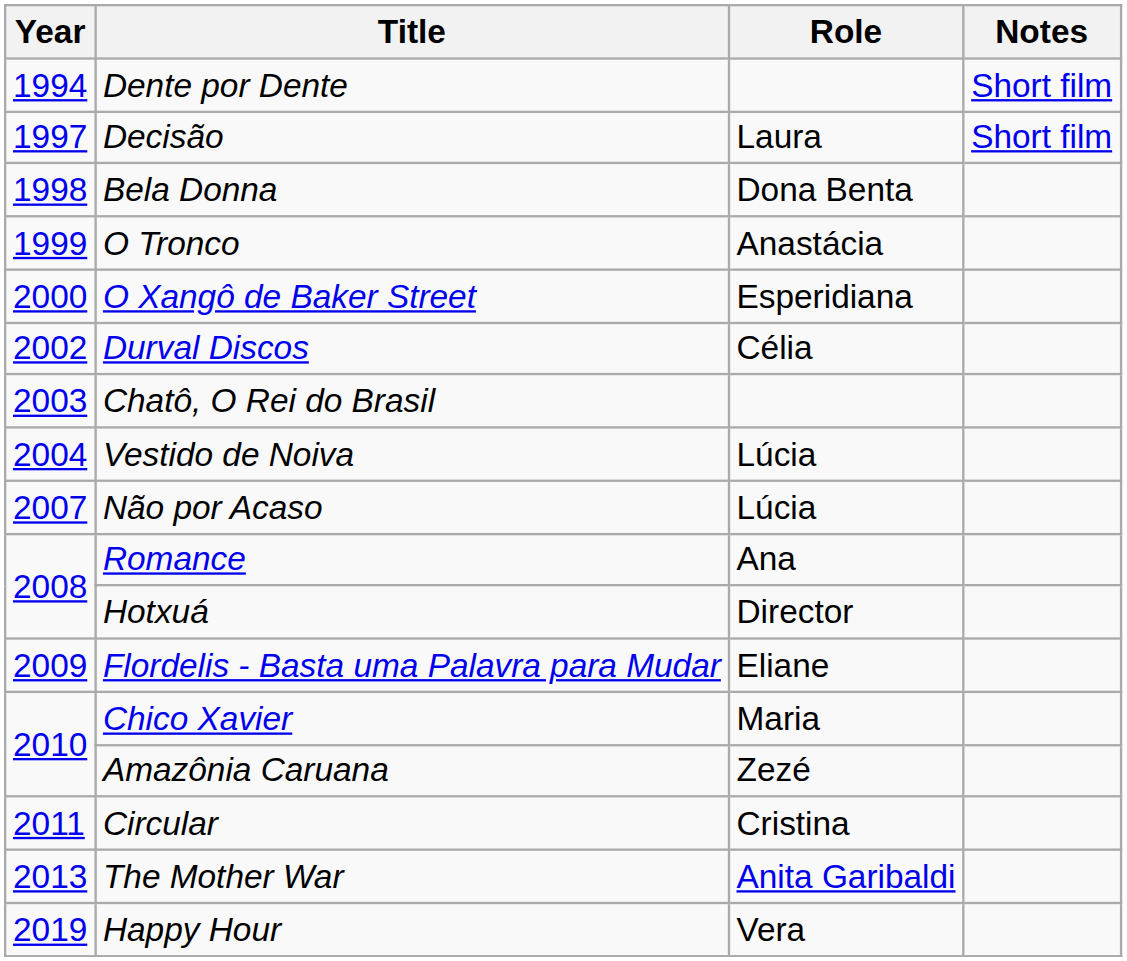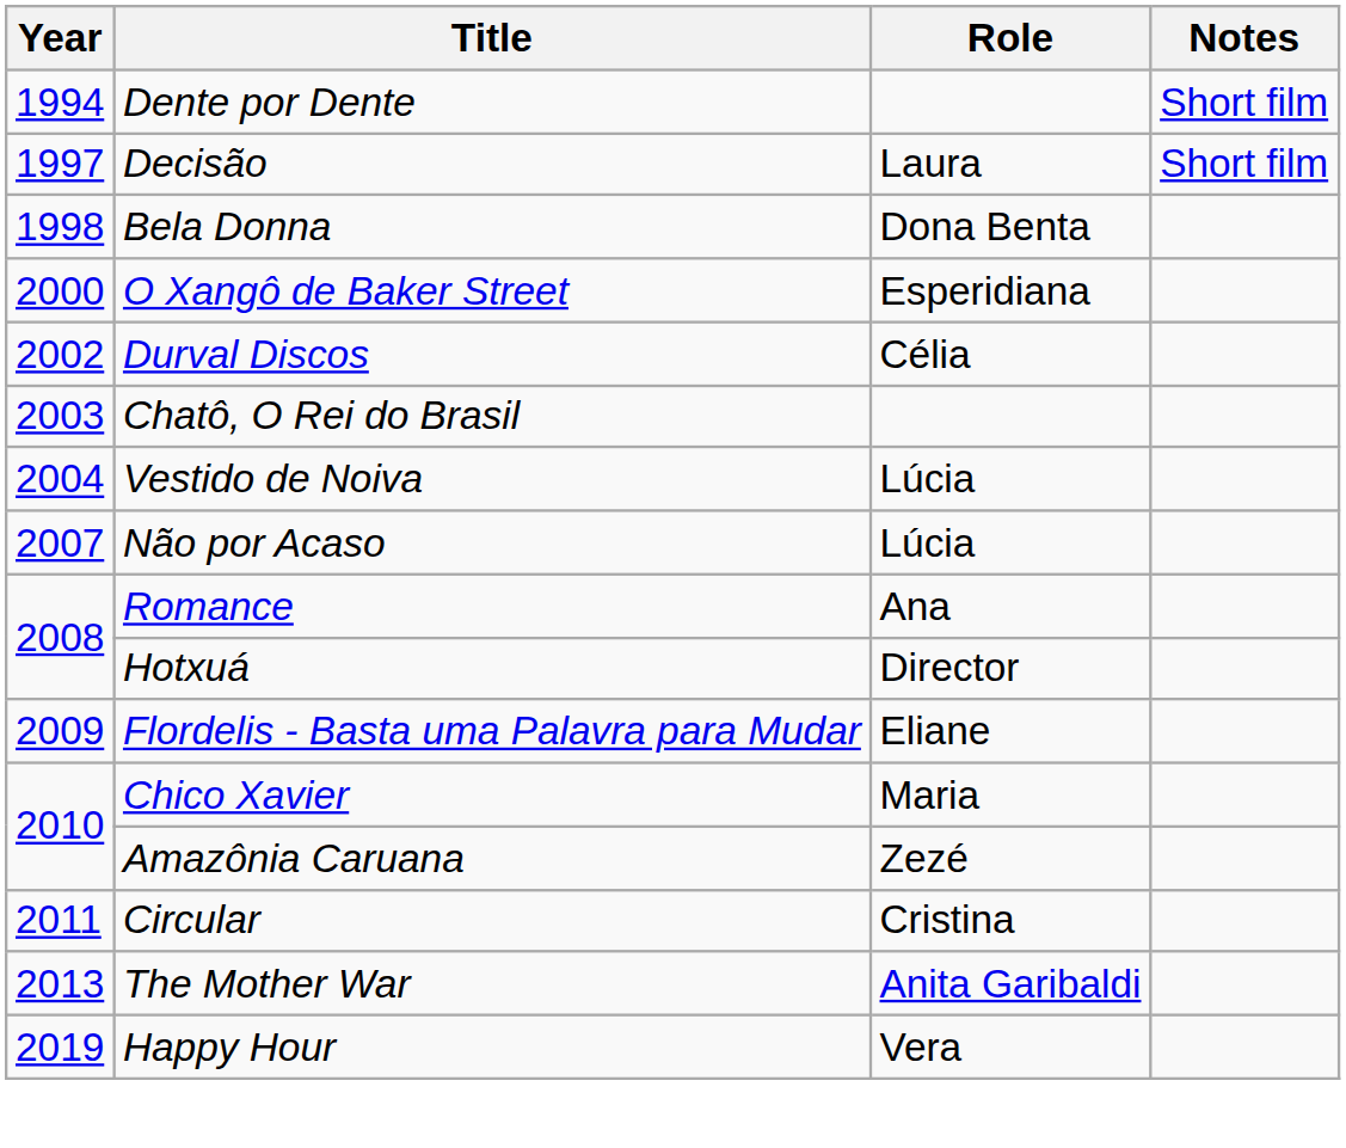 <table class="wikitable" style="font-size: 90%;">
 <tr>
 <th>Year</th>
 <th>Title</th>
 <th>Role</th>
 <th>Notes</th>
 </tr>
 <tr>
 <td><a href='#'>1994</a></td>
 <td><em>Dente por Dente</em></td>
 <td></td>
 <td><a href='#'>Short film</a></td>
 </tr>
 <tr>
 <td><a href='#'>1997</a></td>
 <td><em>Decisão</em></td>
 <td>Laura</td>
 <td><a href='#'>Short film</a></td>
 </tr>
 <tr>
 <td><a href='#'>1998</a></td>
 <td><em>Bela Donna</em></td>
 <td>Dona Benta</td>
-<td></td>
-</tr>
-<tr>
-<td><a href='#'>1999</a></td>
-<td><em>O Tronco</em></td>
-<td>Anastácia</td>
 <td></td>
 </tr>
 <tr>
 <td><a href='#'>2000</a></td>
 <td><em><a href='#'>O Xangô de Baker Street</a></em></td>
 <td>Esperidiana</td>
 <td></td>
 </tr>
 <tr>
 <td><a href='#'>2002</a></td>
 <td><em><a href='#'>Durval Discos</a></em></td>
 <td>Célia</td>
 <td></td>
 </tr>
 <tr>
 <td><a href='#'>2003</a></td>
 <td><em>Chatô, O Rei do Brasil</em></td>
 <td></td>
 <td></td>
 </tr>
 <tr>
 <td><a href='#'>2004</a></td>
 <td><em>Vestido de Noiva</em></td>
 <td>Lúcia</td>
 <td></td>
 </tr>
 <tr>
 <td><a href='#'>2007</a></td>
 <td><em>Não por Acaso</em></td>
 <td>Lúcia</td>
 <td></td>
 </tr>
 <tr>
 <td rowspan="2"><a href='#'>2008</a></td>
 <td><em><a href='#'>Romance</a></em></td>
 <td>Ana</td>
 <td></td>
 </tr>
 <tr>
 <td><em>Hotxuá</em></td>
 <td>Director</td>
 <td></td>
 </tr>
 <tr>
 <td><a href='#'>2009</a></td>
 <td><em><a href='#'>Flordelis - Basta uma Palavra para Mudar</a></em></td>
 <td>Eliane</td>
 <td></td>
 </tr>
 <tr>
 <td rowspan="2"><a href='#'>2010</a></td>
 <td><em><a href='#'>Chico Xavier</a></em></td>
 <td>Maria</td>
 <td></td>
 </tr>
 <tr>
 <td><em>Amazônia Caruana</em></td>
 <td>Zezé</td>
 <td></td>
 </tr>
 <tr>
 <td><a href='#'>2011</a></td>
 <td><em>Circular</em></td>
 <td>Cristina</td>
 <td></td>
 </tr>
 <tr>
 <td><a href='#'>2013</a></td>
 <td><em>The Mother War</em></td>
 <td><a href='#'>Anita Garibaldi</a></td>
 <td></td>
 </tr>
 <tr>
 <td><a href='#'>2019</a></td>
 <td><em>Happy Hour</em></td>
 <td>Vera</td>
 <td></td>
 </tr>
 <tr>
 </tr>
 </table>
